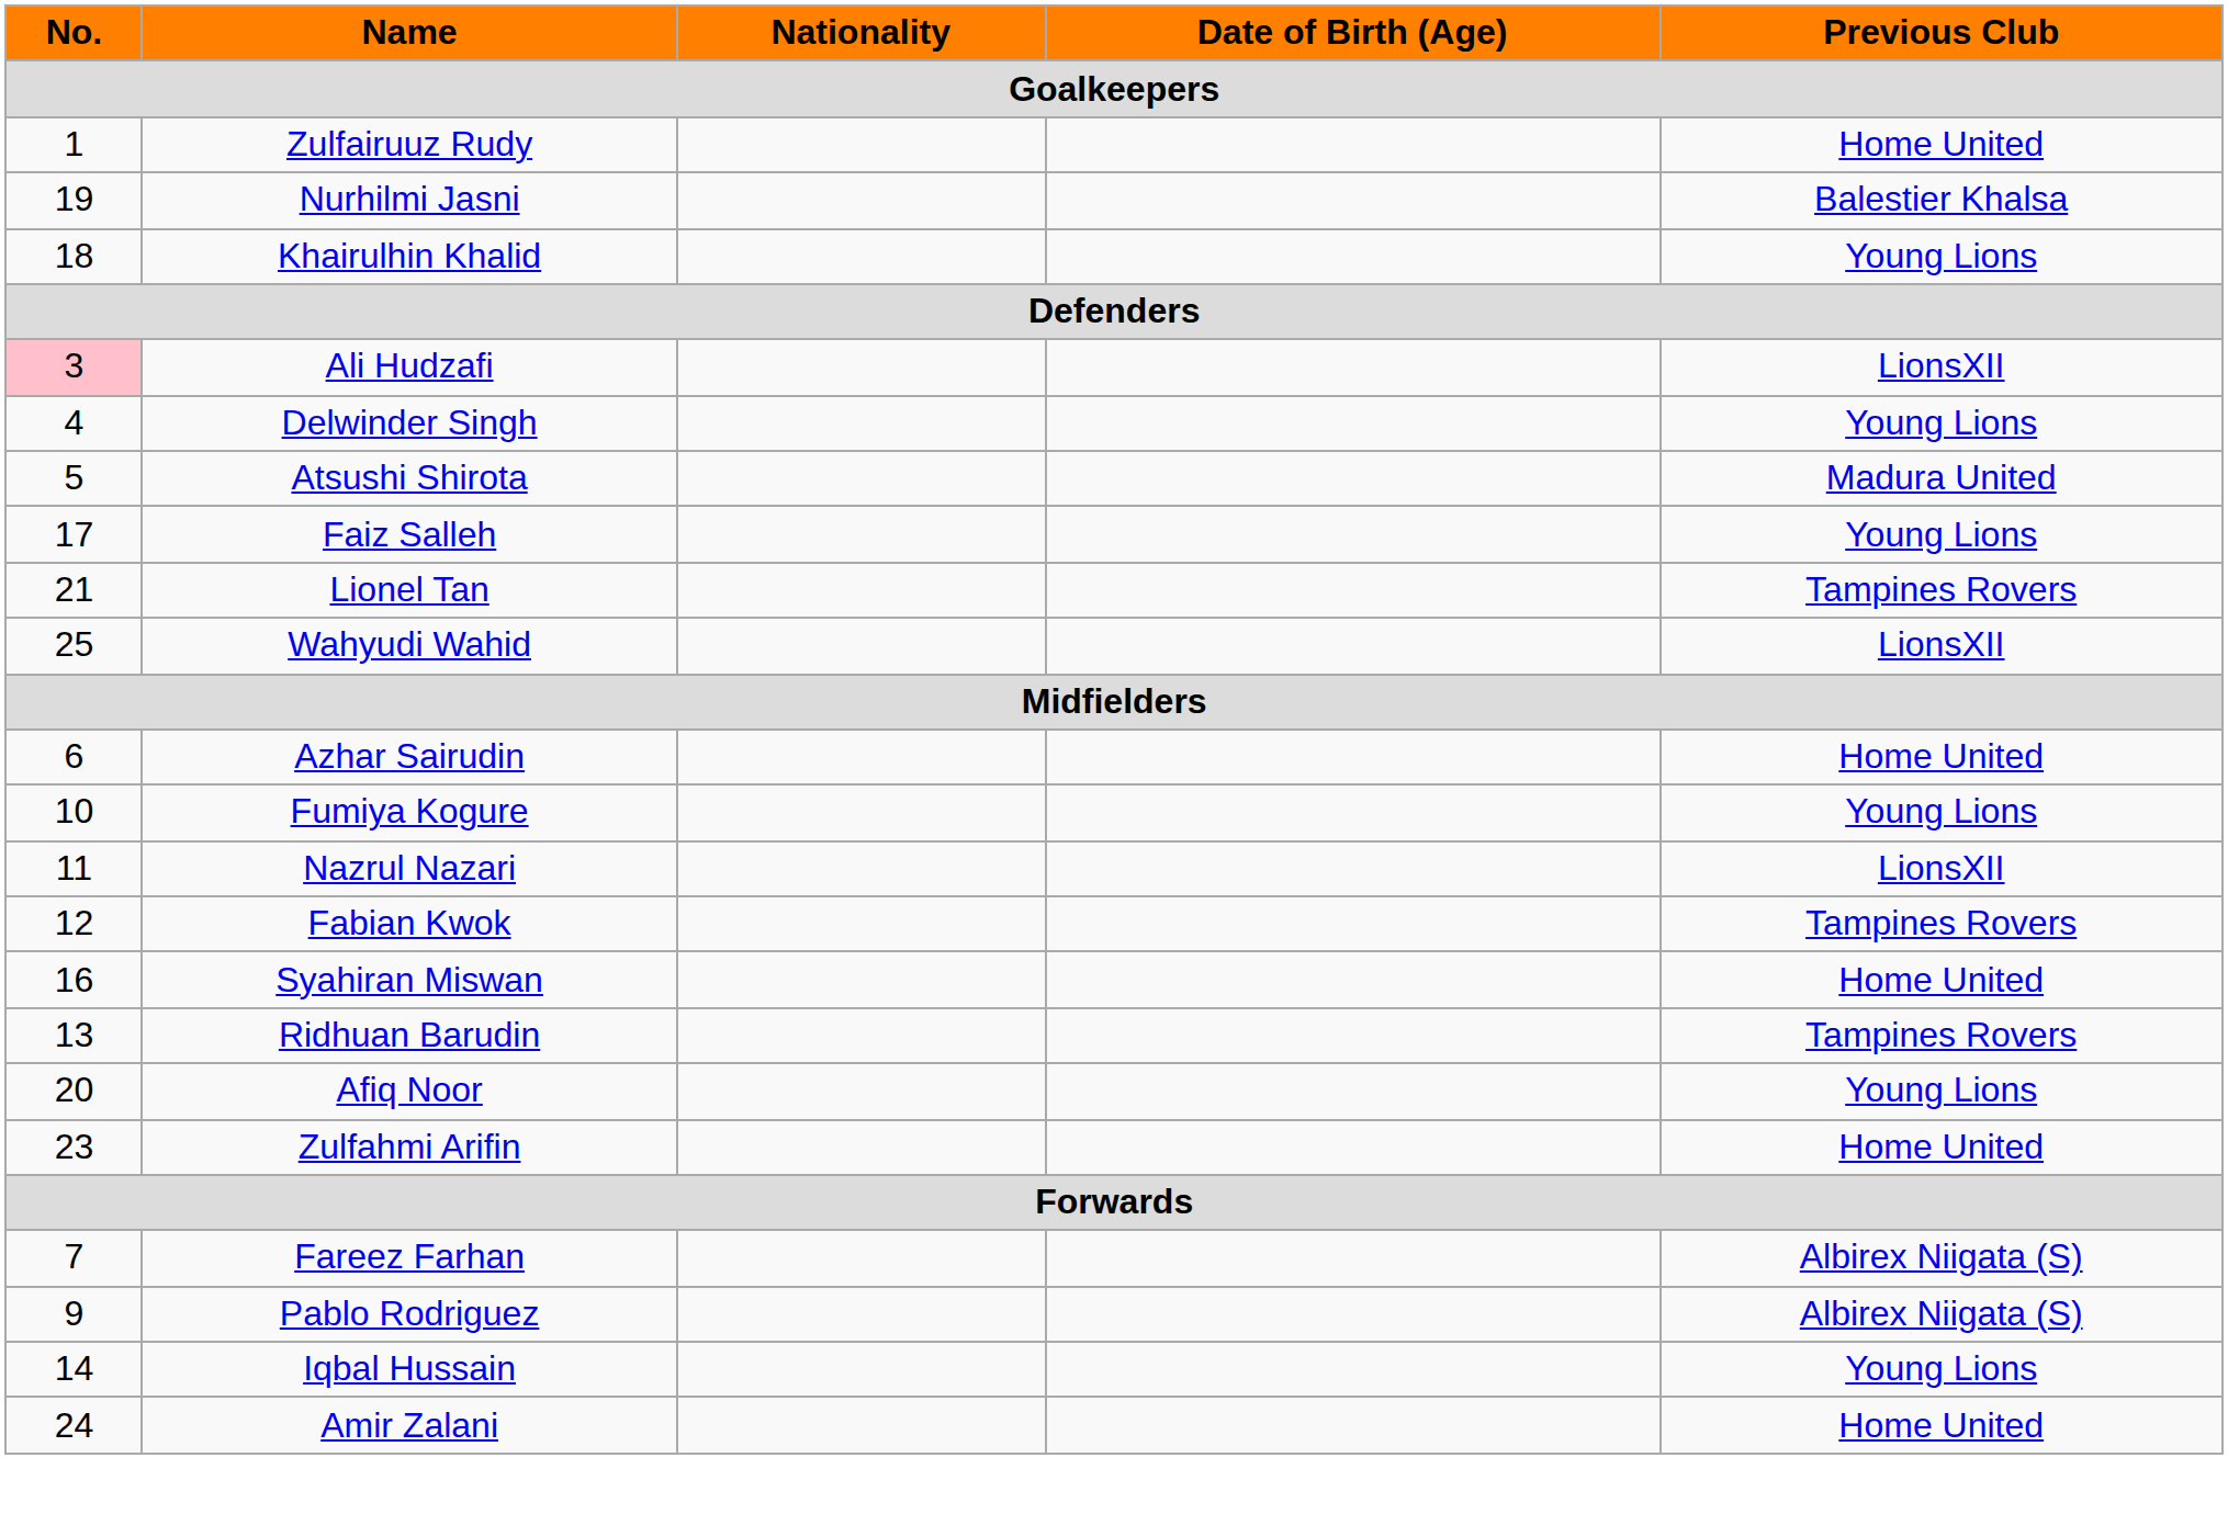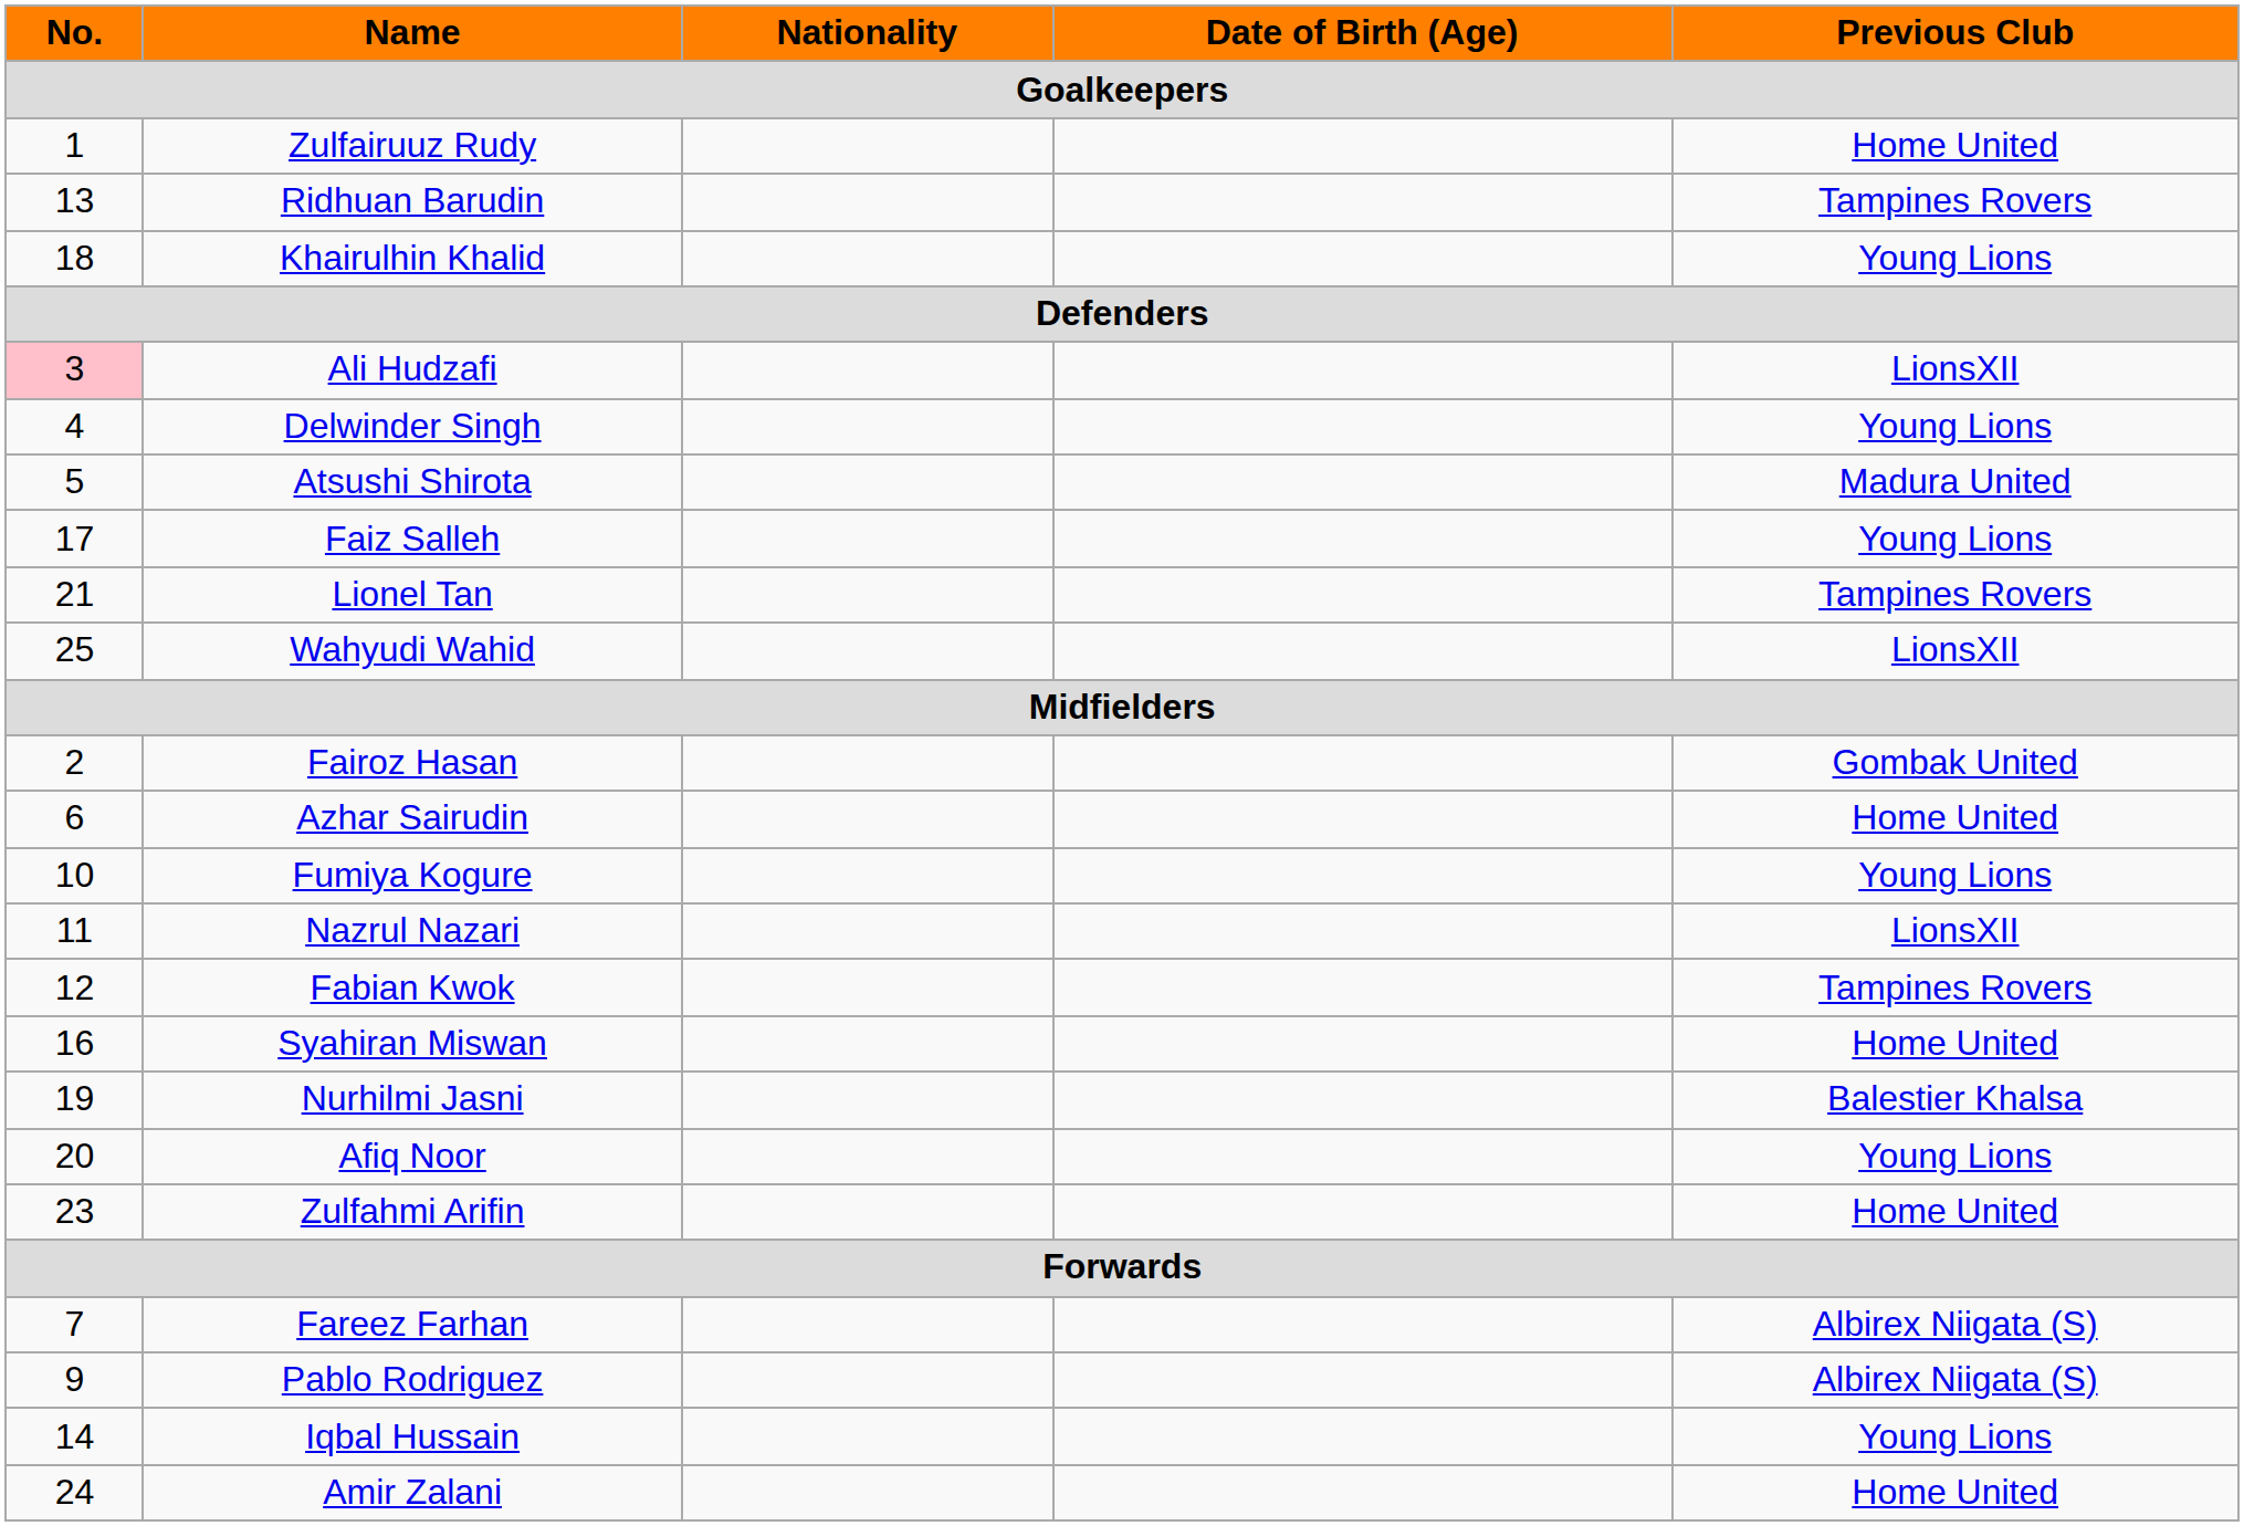 <table class="wikitable" style="text-align:center; width:80%;">
 <tr>
 <th style="background:#FF8000; color:black; text-align:center;">No.</th>
 <th style="background:#FF8000; color:black; text-align:center;">Name</th>
 <th style="background:#FF8000; color:black; text-align:center;">Nationality</th>
 <th style="background:#FF8000; color:black; text-align:center;">Date of Birth (Age)</th>
 <th style="background:#FF8000; color:black; text-align:center;">Previous Club</th>
 </tr>
 <tr>
 <th colspan="5" style="background:#dcdcdc; text-align:center;">Goalkeepers</th>
 </tr>
 <tr>
 <td>1</td>
 <td><a href='#'>Zulfairuuz Rudy</a></td>
 <td></td>
 <td></td>
 <td><a href='#'>Home United</a></td>
 </tr>
 <tr>
-<td>19</td>
-<td><a href='#'>Nurhilmi Jasni</a></td>
+<td>13</td>
+<td><a href='#'>Ridhuan Barudin</a></td>
 <td></td>
 <td></td>
-<td><a href='#'>Balestier Khalsa</a></td>
+<td><a href='#'>Tampines Rovers</a></td>
 </tr>
 <tr>
 <td>18</td>
 <td><a href='#'>Khairulhin Khalid</a></td>
 <td></td>
 <td></td>
 <td><a href='#'>Young Lions</a></td>
 </tr>
 <tr>
 <th colspan="5" style="background:#dcdcdc; text-align:center;">Defenders</th>
 </tr>
 <tr>
 <td style="background: pink;">3</td>
 <td><a href='#'>Ali Hudzafi</a></td>
 <td></td>
 <td></td>
 <td><a href='#'>LionsXII</a></td>
 </tr>
 <tr>
 <td>4</td>
 <td><a href='#'>Delwinder Singh</a></td>
 <td></td>
 <td></td>
 <td><a href='#'>Young Lions</a></td>
 </tr>
 <tr>
 <td>5</td>
 <td><a href='#'>Atsushi Shirota</a></td>
 <td></td>
 <td></td>
 <td><a href='#'>Madura United</a></td>
 </tr>
 <tr>
 <td>17</td>
 <td><a href='#'>Faiz Salleh</a></td>
 <td></td>
 <td></td>
 <td><a href='#'>Young Lions</a></td>
 </tr>
 <tr>
 <td>21</td>
 <td><a href='#'>Lionel Tan</a></td>
 <td></td>
 <td></td>
 <td><a href='#'>Tampines Rovers</a></td>
 </tr>
 <tr>
 <td>25</td>
 <td><a href='#'>Wahyudi Wahid</a></td>
 <td></td>
 <td></td>
 <td><a href='#'>LionsXII</a></td>
 </tr>
 <tr>
 <th colspan="5" style="background:#dcdcdc; text-align:center;">Midfielders</th>
 </tr>
 <tr>
+<td>2</td>
+<td><a href='#'>Fairoz Hasan</a></td>
+<td></td>
+<td></td>
+<td><a href='#'>Gombak United</a></td>
+</tr>
+<tr>
 <td>6</td>
 <td><a href='#'>Azhar Sairudin</a></td>
 <td></td>
 <td></td>
 <td><a href='#'>Home United</a></td>
 </tr>
 <tr>
 <td>10</td>
 <td><a href='#'>Fumiya Kogure</a></td>
 <td></td>
 <td></td>
 <td><a href='#'>Young Lions</a></td>
 </tr>
 <tr>
 <td>11</td>
 <td><a href='#'>Nazrul Nazari</a></td>
 <td></td>
 <td></td>
 <td><a href='#'>LionsXII</a></td>
 </tr>
 <tr>
 <td>12</td>
 <td><a href='#'>Fabian Kwok</a></td>
 <td></td>
 <td></td>
 <td><a href='#'>Tampines Rovers</a></td>
 </tr>
 <tr>
 <td>16</td>
 <td><a href='#'>Syahiran Miswan</a></td>
 <td></td>
 <td></td>
 <td><a href='#'>Home United</a></td>
 </tr>
 <tr>
-<td>13</td>
-<td><a href='#'>Ridhuan Barudin</a></td>
+<td>19</td>
+<td><a href='#'>Nurhilmi Jasni</a></td>
 <td></td>
 <td></td>
-<td><a href='#'>Tampines Rovers</a></td>
+<td><a href='#'>Balestier Khalsa</a></td>
 </tr>
 <tr>
 <td>20</td>
 <td><a href='#'>Afiq Noor</a></td>
 <td></td>
 <td></td>
 <td><a href='#'>Young Lions</a></td>
 </tr>
 <tr>
 <td>23</td>
 <td><a href='#'>Zulfahmi Arifin</a></td>
 <td></td>
 <td></td>
 <td><a href='#'>Home United</a></td>
 </tr>
 <tr>
 <th colspan="5" style="background:#dcdcdc; text-align:center;">Forwards</th>
 </tr>
 <tr>
 <td>7</td>
 <td><a href='#'>Fareez Farhan</a></td>
 <td></td>
 <td></td>
 <td><a href='#'>Albirex Niigata (S)</a></td>
 </tr>
 <tr>
 <td>9</td>
 <td><a href='#'>Pablo Rodriguez</a></td>
 <td></td>
 <td></td>
 <td><a href='#'>Albirex Niigata (S)</a></td>
 </tr>
 <tr>
 <td>14</td>
 <td><a href='#'>Iqbal Hussain</a></td>
 <td></td>
 <td></td>
 <td><a href='#'>Young Lions</a></td>
 </tr>
 <tr>
 <td>24</td>
 <td><a href='#'>Amir Zalani</a></td>
 <td></td>
 <td></td>
 <td><a href='#'>Home United</a></td>
 </tr>
 </table>
